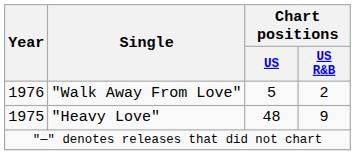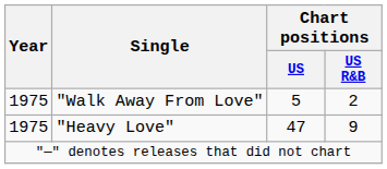 <table class="wikitable" style="text-align:center;">
 <tr>
 <th rowspan="2">Year</th>
 <th rowspan="2">Single</th>
 <th colspan="2">Chart positions</th>
 </tr>
 <tr style="font-size:smaller;">
 <th width="40"><a href='#'>US</a></th>
 <th width="40"><a href='#'>US<br>R&B</a></th>
 </tr>
 <tr>
-<td>1976</td>
+<td>1975</td>
 <td align="left">"Walk Away From Love"</td>
 <td>5</td>
 <td>2</td>
 </tr>
 <tr>
 <td>1975</td>
 <td align="left">"Heavy Love"</td>
-<td>48</td>
+<td>47</td>
 <td>9</td>
 </tr>
 <tr>
 <td align="center" colspan="6" style="font-size:8pt">"—" denotes releases that did not chart</td>
 </tr>
 <tr>
 </tr>
 </table>
